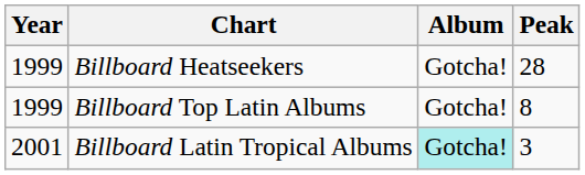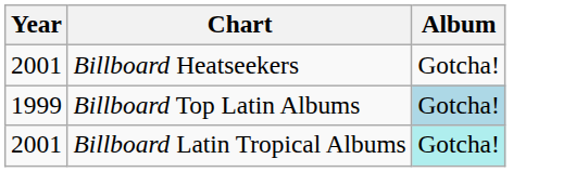 <table class="wikitable">
 <tr>
 <th>Year</th>
 <th>Chart </th>
 <th>Album</th>
-<th>Peak</th>
 </tr>
 <tr>
-<td>1999</td>
+<td>2001</td>
 <td><em>Billboard</em> Heatseekers</td>
 <td>Gotcha!</td>
-<td>28</td>
 </tr>
 <tr>
 <td>1999</td>
 <td><em>Billboard</em> Top Latin Albums</td>
-<td>Gotcha!</td>
-<td>8</td>
+<td style="background: lightblue;">Gotcha!</td>
 </tr>
 <tr>
 <td>2001</td>
 <td><em>Billboard</em> Latin Tropical Albums</td>
 <td style="background: paleturquoise;">Gotcha!</td>
-<td>3</td>
 </tr>
 </table>
